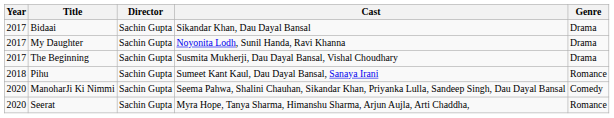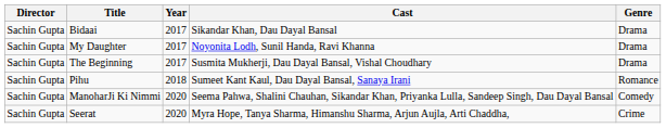 <table class="wikitable">
 <tr>
+<th>Director</th>
+<th>Title</th>
 <th>Year</th>
-<th>Title</th>
-<th>Director</th>
 <th>Cast</th>
 <th>Genre</th>
 </tr>
 <tr>
+<td>Sachin Gupta</td>
+<td>Bidaai</td>
 <td>2017</td>
-<td>Bidaai</td>
-<td>Sachin Gupta</td>
 <td>Sikandar Khan, Dau Dayal Bansal</td>
 <td>Drama</td>
 </tr>
 <tr>
+<td>Sachin Gupta</td>
+<td>My Daughter</td>
 <td>2017</td>
-<td>My Daughter</td>
-<td>Sachin Gupta</td>
 <td><a href='#'>Noyonita Lodh</a>, Sunil Handa, Ravi Khanna</td>
 <td>Drama</td>
 </tr>
 <tr>
+<td>Sachin Gupta</td>
+<td>The Beginning</td>
 <td>2017</td>
-<td>The Beginning</td>
-<td>Sachin Gupta</td>
 <td>Susmita Mukherji, Dau Dayal Bansal, Vishal Choudhary</td>
 <td>Drama</td>
 </tr>
 <tr>
+<td>Sachin Gupta</td>
+<td>Pihu</td>
 <td>2018</td>
-<td>Pihu</td>
-<td>Sachin Gupta</td>
 <td>Sumeet Kant Kaul, Dau Dayal Bansal, <a href='#'>Sanaya Irani</a></td>
 <td>Romance</td>
 </tr>
 <tr>
+<td>Sachin Gupta</td>
+<td>ManoharJi Ki Nimmi</td>
 <td>2020</td>
-<td>ManoharJi Ki Nimmi</td>
-<td>Sachin Gupta</td>
 <td>Seema Pahwa, Shalini Chauhan, Sikandar Khan, Priyanka Lulla, Sandeep Singh, Dau Dayal Bansal</td>
 <td>Comedy</td>
 </tr>
 <tr>
+<td>Sachin Gupta</td>
+<td>Seerat</td>
 <td>2020</td>
-<td>Seerat</td>
-<td>Sachin Gupta</td>
 <td>Myra Hope, Tanya Sharma, Himanshu Sharma, Arjun Aujla, Arti Chaddha,</td>
-<td>Romance</td>
+<td>Crime</td>
 </tr>
 </table>
